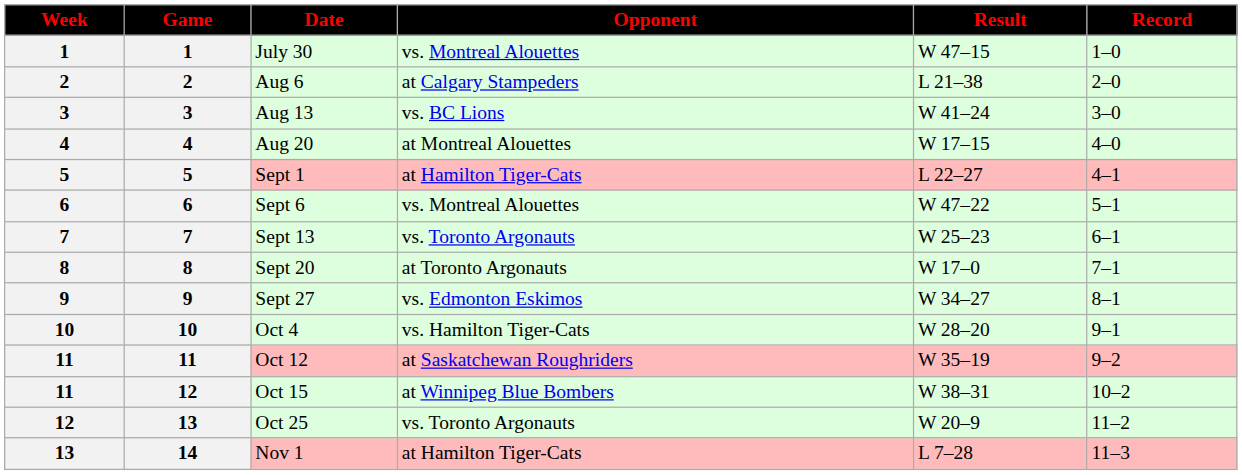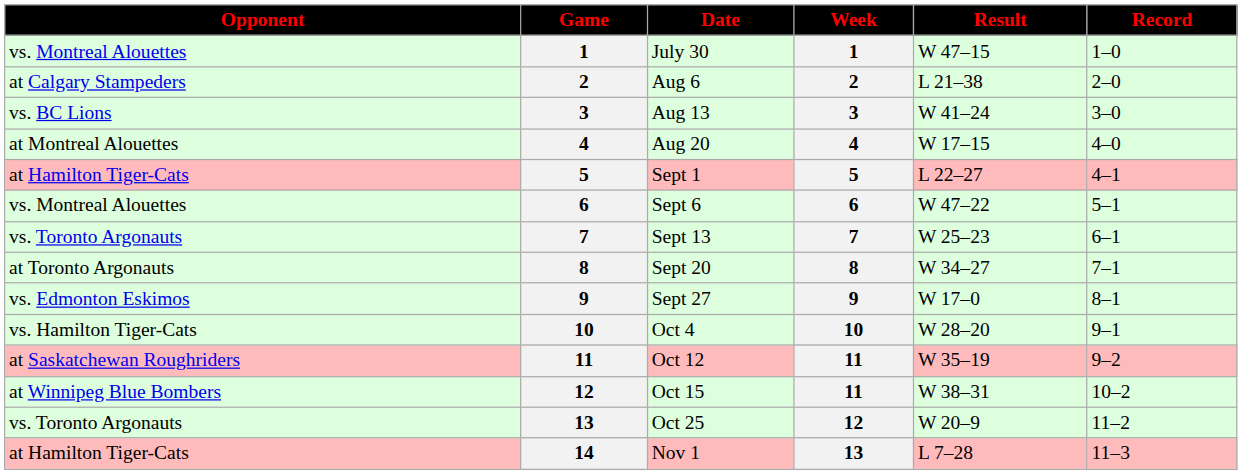 <table class="wikitable" style="width:80%;">
 <tr style="text-align:center; background:black; color:red;">
-<td><strong>Week</strong></td>
+<td><strong>Opponent</strong></td>
 <td><strong>Game</strong></td>
 <td><strong>Date</strong></td>
-<td><strong>Opponent</strong></td>
+<td><strong>Week</strong></td>
 <td><strong>Result</strong></td>
 <td><strong>Record</strong></td>
 </tr>
 <tr style="background:#ddffdd">
-<th>1</th>
+<td>vs. <a href='#'>Montreal Alouettes</a></td>
 <th>1</th>
 <td>July 30</td>
-<td>vs. <a href='#'>Montreal Alouettes</a></td>
+<th>1</th>
 <td>W 47–15</td>
 <td>1–0</td>
 </tr>
 <tr style="background:#ddffdd">
-<th>2</th>
+<td>at <a href='#'>Calgary Stampeders</a></td>
 <th>2</th>
 <td>Aug 6</td>
-<td>at <a href='#'>Calgary Stampeders</a></td>
+<th>2</th>
 <td>L 21–38</td>
 <td>2–0</td>
 </tr>
 <tr style="background:#ddffdd">
-<th>3</th>
+<td>vs. <a href='#'>BC Lions</a></td>
 <th>3</th>
 <td>Aug 13</td>
-<td>vs. <a href='#'>BC Lions</a></td>
+<th>3</th>
 <td>W 41–24</td>
 <td>3–0</td>
 </tr>
 <tr style="background:#ddffdd">
-<th>4</th>
+<td>at Montreal Alouettes</td>
 <th>4</th>
 <td>Aug 20</td>
-<td>at Montreal Alouettes</td>
+<th>4</th>
 <td>W 17–15</td>
 <td>4–0</td>
 </tr>
 <tr style="background:#ffbbbb">
-<th>5</th>
+<td>at <a href='#'>Hamilton Tiger-Cats</a></td>
 <th>5</th>
 <td>Sept 1</td>
-<td>at <a href='#'>Hamilton Tiger-Cats</a></td>
+<th>5</th>
 <td>L 22–27</td>
 <td>4–1</td>
 </tr>
 <tr style="background:#ddffdd">
-<th>6</th>
+<td>vs. Montreal Alouettes</td>
 <th>6</th>
 <td>Sept 6</td>
-<td>vs. Montreal Alouettes</td>
+<th>6</th>
 <td>W 47–22</td>
 <td>5–1</td>
 </tr>
 <tr style="background:#ddffdd">
-<th>7</th>
+<td>vs. <a href='#'>Toronto Argonauts</a></td>
 <th>7</th>
 <td>Sept 13</td>
-<td>vs. <a href='#'>Toronto Argonauts</a></td>
+<th>7</th>
 <td>W 25–23</td>
 <td>6–1</td>
 </tr>
 <tr style="background:#ddffdd">
-<th>8</th>
+<td>at Toronto Argonauts</td>
 <th>8</th>
 <td>Sept 20</td>
-<td>at Toronto Argonauts</td>
-<td>W 17–0</td>
+<th>8</th>
+<td>W 34–27</td>
 <td>7–1</td>
 </tr>
 <tr style="background:#ddffdd">
-<th>9</th>
+<td>vs. <a href='#'>Edmonton Eskimos</a></td>
 <th>9</th>
 <td>Sept 27</td>
-<td>vs. <a href='#'>Edmonton Eskimos</a></td>
-<td>W 34–27</td>
+<th>9</th>
+<td>W 17–0</td>
 <td>8–1</td>
 </tr>
 <tr style="background:#ddffdd">
-<th>10</th>
+<td>vs. Hamilton Tiger-Cats</td>
 <th>10</th>
 <td>Oct 4</td>
-<td>vs. Hamilton Tiger-Cats</td>
+<th>10</th>
 <td>W 28–20</td>
 <td>9–1</td>
 </tr>
 <tr style="background:#ffbbbb">
-<th>11</th>
+<td>at <a href='#'>Saskatchewan Roughriders</a></td>
 <th>11</th>
 <td>Oct 12</td>
-<td>at <a href='#'>Saskatchewan Roughriders</a></td>
+<th>11</th>
 <td>W 35–19</td>
 <td>9–2</td>
 </tr>
 <tr style="background:#ddffdd">
-<th>11</th>
+<td>at <a href='#'>Winnipeg Blue Bombers</a></td>
 <th>12</th>
 <td>Oct 15</td>
-<td>at <a href='#'>Winnipeg Blue Bombers</a></td>
+<th>11</th>
 <td>W 38–31</td>
 <td>10–2</td>
 </tr>
 <tr style="background:#ddffdd">
-<th>12</th>
+<td>vs. Toronto Argonauts</td>
 <th>13</th>
 <td>Oct 25</td>
-<td>vs. Toronto Argonauts</td>
+<th>12</th>
 <td>W 20–9</td>
 <td>11–2</td>
 </tr>
 <tr style="background:#ffbbbb">
-<th>13</th>
+<td>at Hamilton Tiger-Cats</td>
 <th>14</th>
 <td>Nov 1</td>
-<td>at Hamilton Tiger-Cats</td>
+<th>13</th>
 <td>L 7–28</td>
 <td>11–3</td>
 </tr>
 </table>
